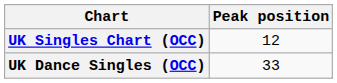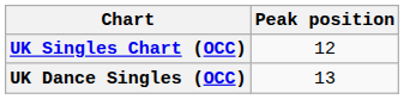 <table class="wikitable sortable plainrowheaders" style="text-align:center">
 <tr>
 <th scope="col">Chart</th>
 <th scope="col">Peak position</th>
 </tr>
 <tr>
 <th scope="row"><a href='#'>UK Singles Chart</a> (<a href='#'>OCC</a>)</th>
 <td>12</td>
 </tr>
 <tr>
 <th scope="row">UK Dance Singles (<a href='#'>OCC</a>)</th>
-<td>33</td>
+<td>13</td>
 </tr>
 </table>
